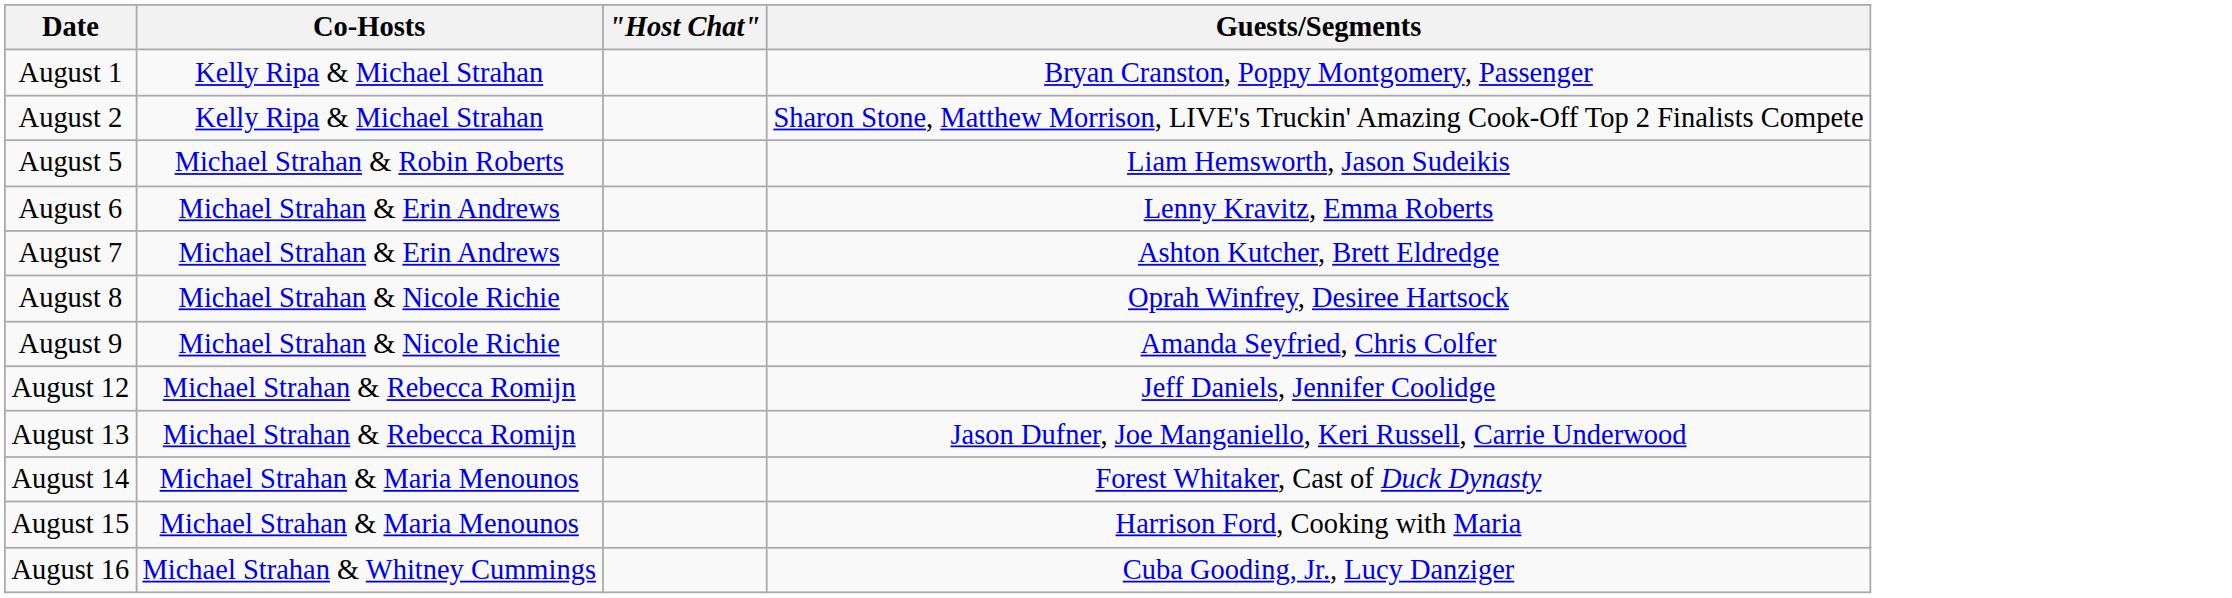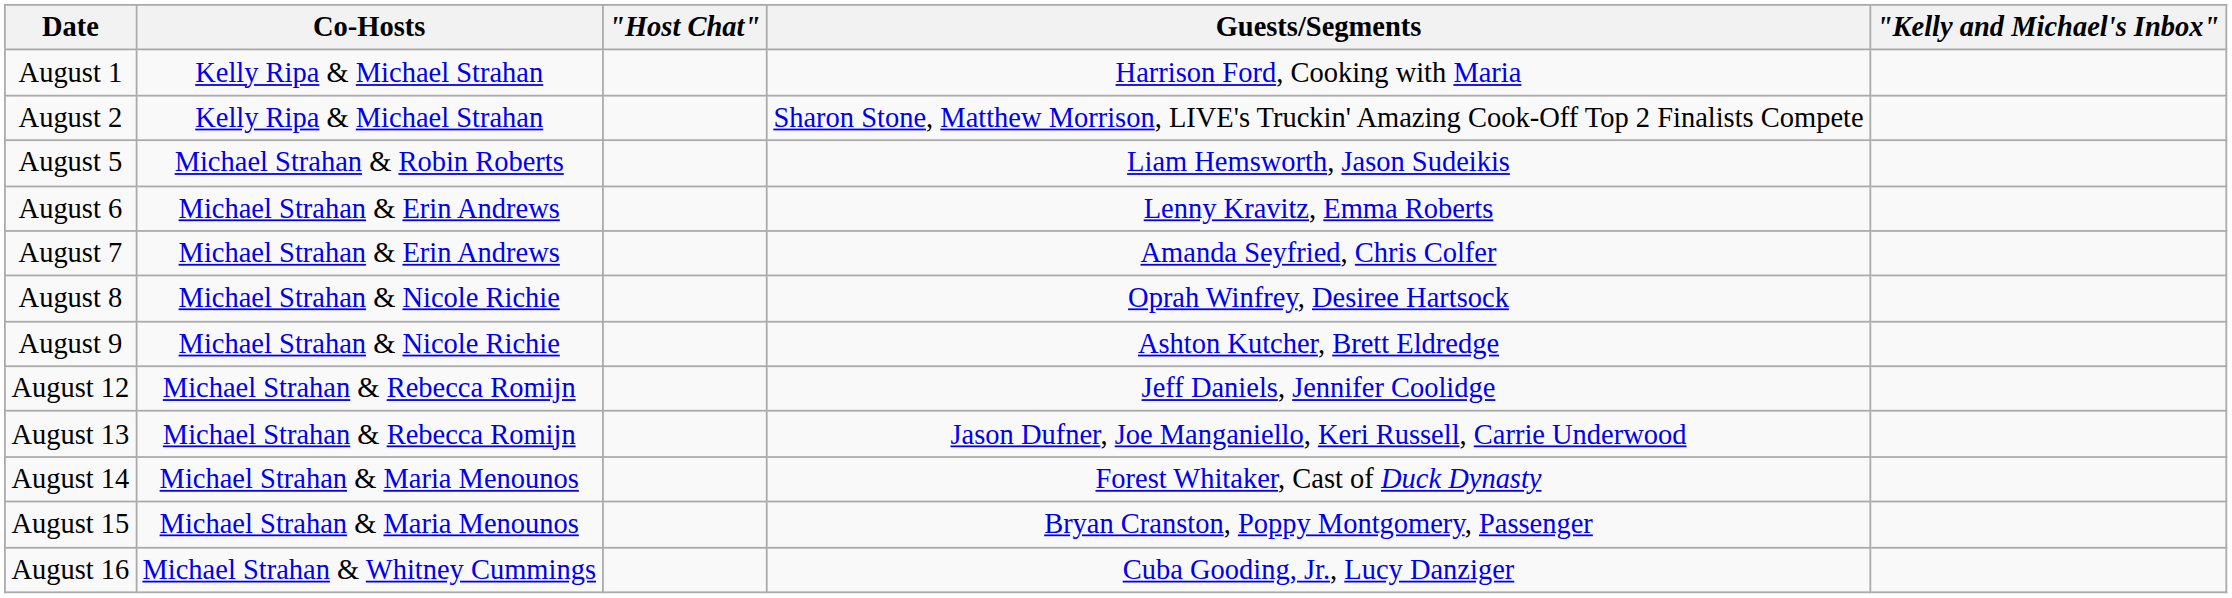 <table class="wikitable sortable" style="text-align:center;">
 <tr>
 <th>Date</th>
 <th>Co-Hosts</th>
 <th><em>"Host Chat"</em></th>
 <th>Guests/Segments</th>
+<th><em>"Kelly and Michael's Inbox"</em></th>
 </tr>
 <tr>
 <td>August 1</td>
 <td><a href='#'>Kelly Ripa</a> & <a href='#'>Michael Strahan</a></td>
 <td></td>
-<td><a href='#'>Bryan Cranston</a>, <a href='#'>Poppy Montgomery</a>, <a href='#'>Passenger</a></td>
+<td><a href='#'>Harrison Ford</a>, Cooking with <a href='#'>Maria</a></td>
+<td></td>
 </tr>
 <tr>
 <td>August 2</td>
 <td><a href='#'>Kelly Ripa</a> & <a href='#'>Michael Strahan</a></td>
 <td></td>
 <td><a href='#'>Sharon Stone</a>, <a href='#'>Matthew Morrison</a>, LIVE's Truckin' Amazing Cook-Off Top 2 Finalists Compete</td>
+<td></td>
 </tr>
 <tr>
 <td>August 5</td>
 <td><a href='#'>Michael Strahan</a> & <a href='#'>Robin Roberts</a></td>
 <td></td>
 <td><a href='#'>Liam Hemsworth</a>, <a href='#'>Jason Sudeikis</a></td>
+<td></td>
 </tr>
 <tr>
 <td>August 6</td>
 <td><a href='#'>Michael Strahan</a> & <a href='#'>Erin Andrews</a></td>
 <td></td>
 <td><a href='#'>Lenny Kravitz</a>, <a href='#'>Emma Roberts</a></td>
+<td></td>
 </tr>
 <tr>
 <td>August 7</td>
 <td><a href='#'>Michael Strahan</a> & <a href='#'>Erin Andrews</a></td>
 <td></td>
-<td><a href='#'>Ashton Kutcher</a>, <a href='#'>Brett Eldredge</a></td>
+<td><a href='#'>Amanda Seyfried</a>, <a href='#'>Chris Colfer</a></td>
+<td></td>
 </tr>
 <tr>
 <td>August 8</td>
 <td><a href='#'>Michael Strahan</a> & <a href='#'>Nicole Richie</a></td>
 <td></td>
 <td><a href='#'>Oprah Winfrey</a>, <a href='#'>Desiree Hartsock</a></td>
+<td></td>
 </tr>
 <tr>
 <td>August 9</td>
 <td><a href='#'>Michael Strahan</a> & <a href='#'>Nicole Richie</a></td>
 <td></td>
-<td><a href='#'>Amanda Seyfried</a>, <a href='#'>Chris Colfer</a></td>
+<td><a href='#'>Ashton Kutcher</a>, <a href='#'>Brett Eldredge</a></td>
+<td></td>
 </tr>
 <tr>
 <td>August 12</td>
 <td><a href='#'>Michael Strahan</a> & <a href='#'>Rebecca Romijn</a></td>
 <td></td>
 <td><a href='#'>Jeff Daniels</a>, <a href='#'>Jennifer Coolidge</a></td>
+<td></td>
 </tr>
 <tr>
 <td>August 13</td>
 <td><a href='#'>Michael Strahan</a> & <a href='#'>Rebecca Romijn</a></td>
 <td></td>
 <td><a href='#'>Jason Dufner</a>, <a href='#'>Joe Manganiello</a>, <a href='#'>Keri Russell</a>, <a href='#'>Carrie Underwood</a></td>
+<td></td>
 </tr>
 <tr>
 <td>August 14</td>
 <td><a href='#'>Michael Strahan</a> & <a href='#'>Maria Menounos</a></td>
 <td></td>
 <td><a href='#'>Forest Whitaker</a>, Cast of <em><a href='#'>Duck Dynasty</a></em></td>
+<td></td>
 </tr>
 <tr>
 <td>August 15</td>
 <td><a href='#'>Michael Strahan</a> & <a href='#'>Maria Menounos</a></td>
 <td></td>
-<td><a href='#'>Harrison Ford</a>, Cooking with <a href='#'>Maria</a></td>
+<td><a href='#'>Bryan Cranston</a>, <a href='#'>Poppy Montgomery</a>, <a href='#'>Passenger</a></td>
+<td></td>
 </tr>
 <tr>
 <td>August 16</td>
 <td><a href='#'>Michael Strahan</a> & <a href='#'>Whitney Cummings</a></td>
 <td></td>
 <td><a href='#'>Cuba Gooding, Jr.</a>, <a href='#'>Lucy Danziger</a></td>
+<td></td>
 </tr>
 </table>
